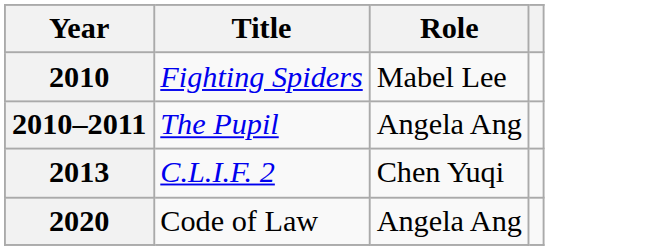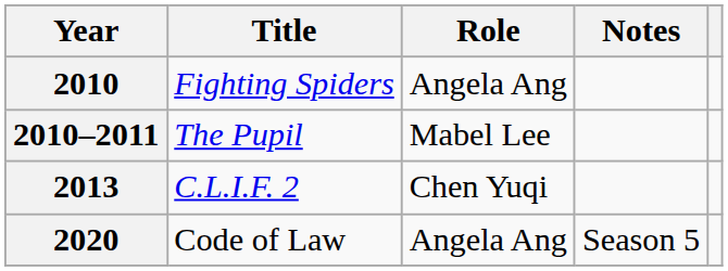 <table class="wikitable sortable plainrowheaders">
 <tr>
 <th scope="col">Year</th>
 <th scope="col">Title</th>
 <th scope="col">Role</th>
+<th scope="col" class="unsortable">Notes</th>
 <th scope="col" class="unsortable"></th>
 </tr>
 <tr>
 <th scope="row">2010</th>
 <td><em><a href='#'>Fighting Spiders</a></em></td>
-<td>Mabel Lee</td>
+<td>Angela Ang</td>
+<td></td>
 <td></td>
 </tr>
 <tr>
 <th scope="row">2010–2011</th>
 <td><em><a href='#'>The Pupil</a></em></td>
-<td>Angela Ang</td>
+<td>Mabel Lee</td>
+<td></td>
 <td></td>
 </tr>
 <tr>
 <th scope="row">2013</th>
 <td><em><a href='#'>C.L.I.F. 2</a></em></td>
 <td>Chen Yuqi</td>
 <td></td>
+<td></td>
 </tr>
 <tr>
 <th scope="row">2020</th>
 <td>Code of Law</td>
 <td>Angela Ang</td>
+<td>Season 5</td>
 <td></td>
 </tr>
 </table>
